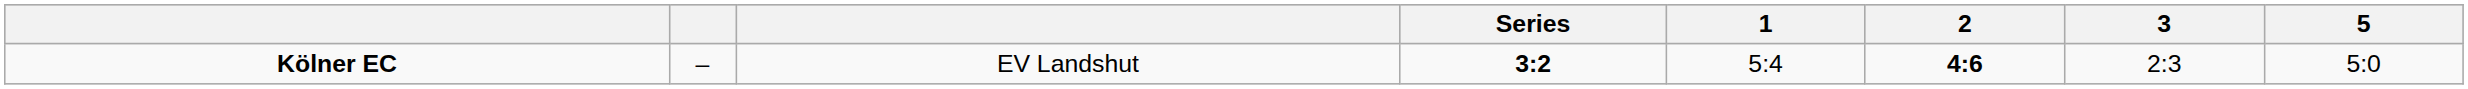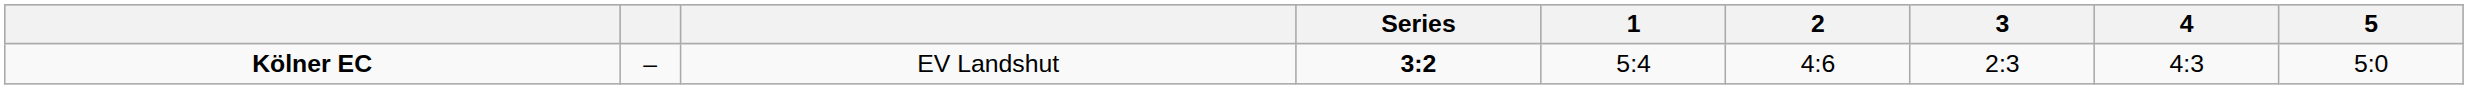 <table class="wikitable" width="80%">
 <tr style="background-color:#c0c0c0;">
 <th style="width:25%;"></th>
 <th style="width:2.5%;"></th>
 <th style="width:25%;"></th>
 <th style="width:10%;">Series</th>
 <th style="width:7.5%;">1</th>
 <th style="width:7.5%;">2</th>
 <th style="width:7.5%;">3</th>
+<th style="width:7.5%;">4</th>
 <th style="width:7.5%;">5</th>
 </tr>
 <tr align="center">
 <td><strong>Kölner EC</strong></td>
 <td>–</td>
 <td>EV Landshut</td>
 <td><strong>3:2</strong></td>
 <td>5:4</td>
-<td><strong>4:6</strong></td>
+<td>4:6</td>
 <td>2:3</td>
+<td>4:3</td>
 <td>5:0</td>
 </tr>
 </table>
